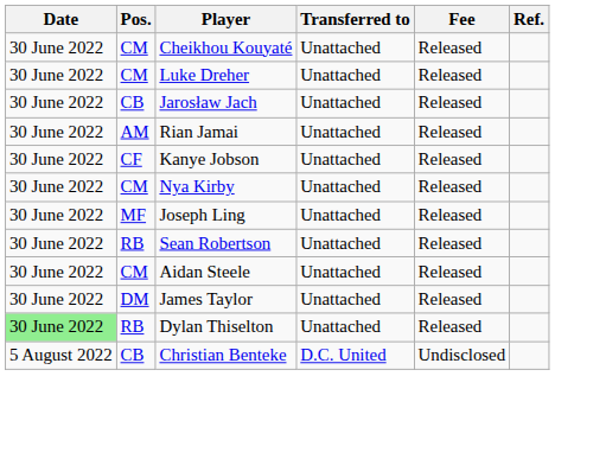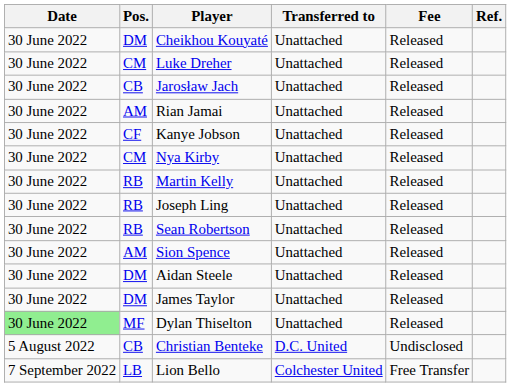 <table class="wikitable plainrowheaders sortable">
 <tr>
 <th>Date</th>
 <th>Pos.</th>
 <th>Player</th>
 <th>Transferred to</th>
 <th>Fee</th>
 <th>Ref.</th>
 </tr>
 <tr>
 <td>30 June 2022</td>
-<td><a href='#'>CM</a></td>
+<td><a href='#'>DM</a></td>
 <td> <a href='#'>Cheikhou Kouyaté</a></td>
 <td> Unattached</td>
 <td>Released</td>
 <td></td>
 </tr>
 <tr>
 <td>30 June 2022</td>
 <td><a href='#'>CM</a></td>
 <td> <a href='#'>Luke Dreher</a></td>
 <td> Unattached</td>
 <td>Released</td>
 <td></td>
 </tr>
 <tr>
 <td>30 June 2022</td>
 <td><a href='#'>CB</a></td>
 <td> <a href='#'>Jarosław Jach</a></td>
 <td> Unattached</td>
 <td>Released</td>
 <td></td>
 </tr>
 <tr>
 <td>30 June 2022</td>
 <td><a href='#'>AM</a></td>
 <td> Rian Jamai</td>
 <td> Unattached</td>
 <td>Released</td>
 <td></td>
 </tr>
 <tr>
 <td>30 June 2022</td>
 <td><a href='#'>CF</a></td>
 <td> Kanye Jobson</td>
 <td> Unattached</td>
 <td>Released</td>
 <td></td>
 </tr>
 <tr>
 <td>30 June 2022</td>
 <td><a href='#'>CM</a></td>
 <td> <a href='#'>Nya Kirby</a></td>
 <td> Unattached</td>
 <td>Released</td>
 <td></td>
 </tr>
 <tr>
 <td>30 June 2022</td>
-<td><a href='#'>MF</a></td>
+<td><a href='#'>RB</a></td>
+<td> <a href='#'>Martin Kelly</a></td>
+<td> Unattached</td>
+<td>Released</td>
+<td></td>
+</tr>
+<tr>
+<td>30 June 2022</td>
+<td><a href='#'>RB</a></td>
 <td> Joseph Ling</td>
 <td> Unattached</td>
 <td>Released</td>
 <td></td>
 </tr>
 <tr>
 <td>30 June 2022</td>
 <td><a href='#'>RB</a></td>
 <td> <a href='#'>Sean Robertson</a></td>
 <td> Unattached</td>
 <td>Released</td>
 <td></td>
 </tr>
 <tr>
 <td>30 June 2022</td>
-<td><a href='#'>CM</a></td>
+<td><a href='#'>AM</a></td>
+<td> <a href='#'>Sion Spence</a></td>
+<td> Unattached</td>
+<td>Released</td>
+<td></td>
+</tr>
+<tr>
+<td>30 June 2022</td>
+<td><a href='#'>DM</a></td>
 <td> Aidan Steele</td>
 <td> Unattached</td>
 <td>Released</td>
 <td></td>
 </tr>
 <tr>
 <td>30 June 2022</td>
 <td><a href='#'>DM</a></td>
 <td> James Taylor</td>
 <td> Unattached</td>
 <td>Released</td>
 <td></td>
 </tr>
 <tr>
 <td style="background: lightgreen;">30 June 2022</td>
-<td><a href='#'>RB</a></td>
+<td><a href='#'>MF</a></td>
 <td> Dylan Thiselton</td>
 <td> Unattached</td>
 <td>Released</td>
 <td></td>
 </tr>
 <tr>
 <td>5 August 2022</td>
 <td><a href='#'>CB</a></td>
 <td> <a href='#'>Christian Benteke</a></td>
 <td> <a href='#'>D.C. United</a></td>
 <td>Undisclosed</td>
 <td></td>
 </tr>
+<tr>
+<td>7 September 2022</td>
+<td><a href='#'>LB</a></td>
+<td> Lion Bello</td>
+<td><a href='#'>Colchester United</a></td>
+<td>Free Transfer</td>
+<td></td>
+</tr>
 </table>
